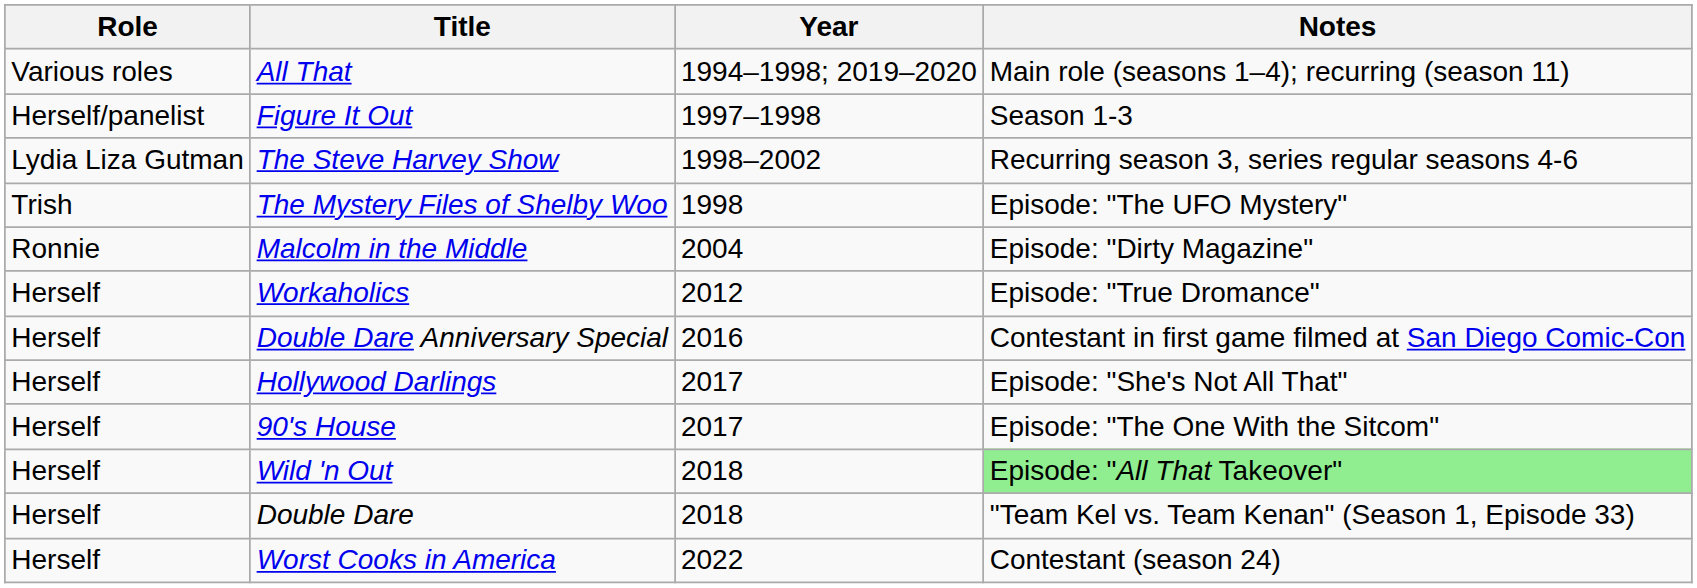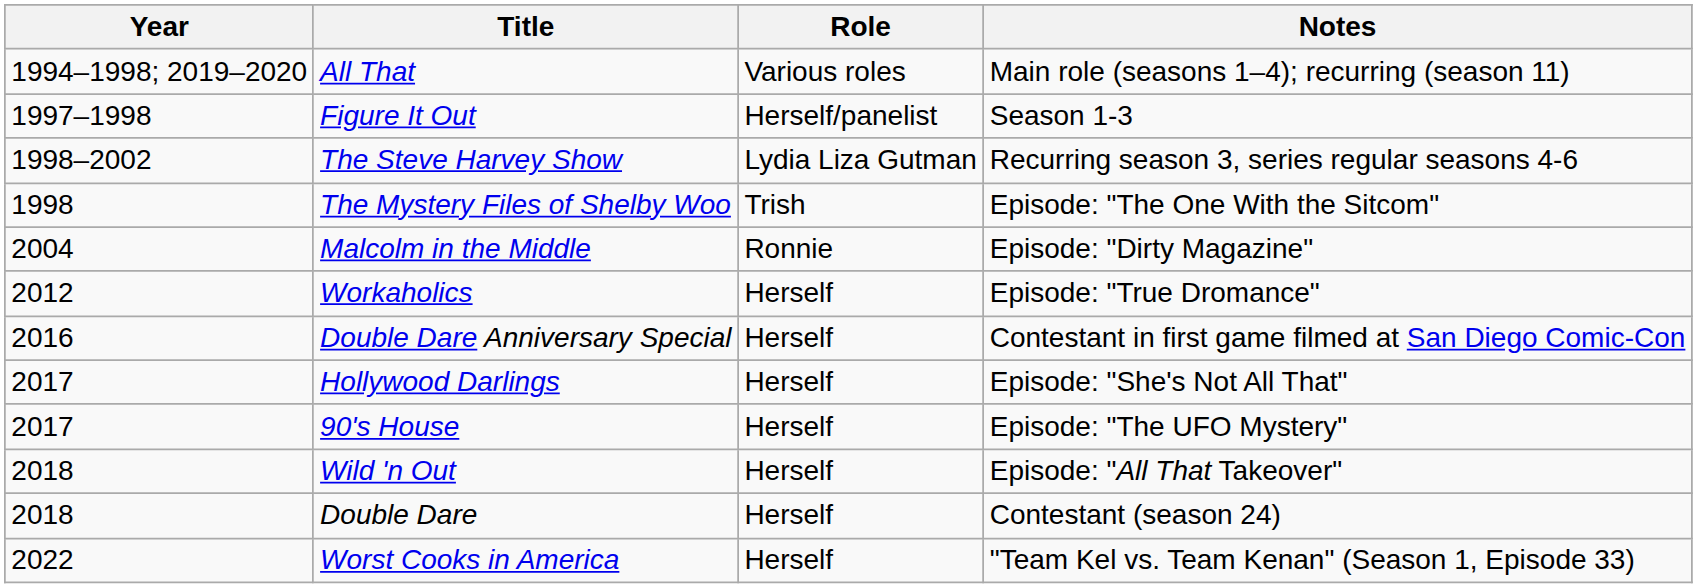 <table class="wikitable sortable">
 <tr>
+<th>Year</th>
+<th>Title</th>
 <th>Role</th>
-<th>Title</th>
-<th>Year</th>
 <th>Notes</th>
 </tr>
 <tr>
+<td>1994–1998; 2019–2020</td>
+<td><em><a href='#'>All That</a></em></td>
 <td>Various roles</td>
-<td><em><a href='#'>All That</a></em></td>
-<td>1994–1998; 2019–2020</td>
 <td>Main role (seasons 1–4); recurring (season 11)</td>
 </tr>
 <tr>
+<td>1997–1998</td>
+<td><em><a href='#'>Figure It Out</a></em></td>
 <td>Herself/panelist</td>
-<td><em><a href='#'>Figure It Out</a></em></td>
-<td>1997–1998</td>
 <td>Season 1-3</td>
 </tr>
 <tr>
+<td>1998–2002</td>
+<td><em><a href='#'>The Steve Harvey Show</a></em></td>
 <td>Lydia Liza Gutman</td>
-<td><em><a href='#'>The Steve Harvey Show</a></em></td>
-<td>1998–2002</td>
 <td>Recurring season 3, series regular seasons 4-6</td>
 </tr>
 <tr>
+<td>1998</td>
+<td><em><a href='#'>The Mystery Files of Shelby Woo</a></em></td>
 <td>Trish</td>
-<td><em><a href='#'>The Mystery Files of Shelby Woo</a></em></td>
-<td>1998</td>
+<td>Episode: "The One With the Sitcom"</td>
+</tr>
+<tr>
+<td>2004</td>
+<td><em><a href='#'>Malcolm in the Middle</a></em></td>
+<td>Ronnie</td>
+<td>Episode: "Dirty Magazine"</td>
+</tr>
+<tr>
+<td>2012</td>
+<td><em><a href='#'>Workaholics</a></em></td>
+<td>Herself</td>
+<td>Episode: "True Dromance"</td>
+</tr>
+<tr>
+<td>2016</td>
+<td><em><a href='#'>Double Dare</a> Anniversary Special</em></td>
+<td>Herself</td>
+<td>Contestant in first game filmed at <a href='#'>San Diego Comic-Con</a></td>
+</tr>
+<tr>
+<td>2017</td>
+<td><em><a href='#'>Hollywood Darlings</a></em></td>
+<td>Herself</td>
+<td>Episode: "She's Not All That"</td>
+</tr>
+<tr>
+<td>2017</td>
+<td><em><a href='#'>90's House</a></em></td>
+<td>Herself</td>
 <td>Episode: "The UFO Mystery"</td>
 </tr>
 <tr>
-<td>Ronnie</td>
-<td><em><a href='#'>Malcolm in the Middle</a></em></td>
-<td>2004</td>
-<td>Episode: "Dirty Magazine"</td>
+<td>2018</td>
+<td><em><a href='#'>Wild 'n Out</a></em></td>
+<td>Herself</td>
+<td>Episode: "<em>All That</em> Takeover" </td>
 </tr>
 <tr>
+<td>2018</td>
+<td><em>Double Dare</em></td>
 <td>Herself</td>
-<td><em><a href='#'>Workaholics</a></em></td>
-<td>2012</td>
-<td>Episode: "True Dromance"</td>
+<td>Contestant (season 24)</td>
 </tr>
 <tr>
+<td>2022</td>
+<td><em><a href='#'>Worst Cooks in America</a></em></td>
 <td>Herself</td>
-<td><em><a href='#'>Double Dare</a> Anniversary Special</em></td>
-<td>2016</td>
-<td>Contestant in first game filmed at <a href='#'>San Diego Comic-Con</a></td>
-</tr>
-<tr>
-<td>Herself</td>
-<td><em><a href='#'>Hollywood Darlings</a></em></td>
-<td>2017</td>
-<td>Episode: "She's Not All That"</td>
-</tr>
-<tr>
-<td>Herself</td>
-<td><em><a href='#'>90's House</a></em></td>
-<td>2017</td>
-<td>Episode: "The One With the Sitcom"</td>
-</tr>
-<tr>
-<td>Herself</td>
-<td><em><a href='#'>Wild 'n Out</a></em></td>
-<td>2018</td>
-<td style="background: lightgreen;">Episode: "<em>All That</em> Takeover" </td>
-</tr>
-<tr>
-<td>Herself</td>
-<td><em>Double Dare</em></td>
-<td>2018</td>
 <td>"Team Kel vs. Team Kenan" (Season 1, Episode 33)</td>
 </tr>
-<tr>
-<td>Herself</td>
-<td><em><a href='#'>Worst Cooks in America</a></em></td>
-<td>2022</td>
-<td>Contestant (season 24)</td>
-</tr>
 </table>
